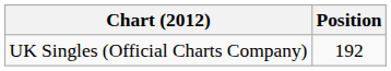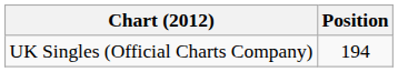 <table class="wikitable">
 <tr>
 <th>Chart (2012)</th>
 <th>Position</th>
 </tr>
 <tr>
 <td>UK Singles (Official Charts Company)</td>
-<td style="text-align:center;">192</td>
+<td style="text-align:center;">194</td>
 </tr>
 </table>
